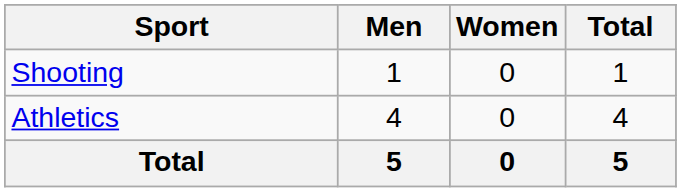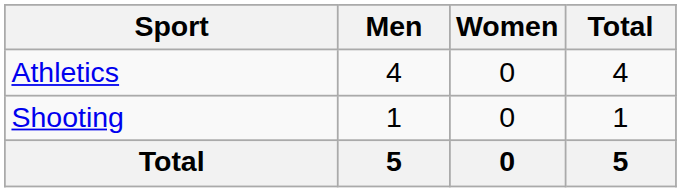 <table class="wikitable sortable" style="text-align:center;">
 <tr>
 <th width=180>Sport</th>
 <th width=55>Men</th>
 <th width=55>Women</th>
 <th width=55>Total</th>
 </tr>
 <tr>
+<td align=left><a href='#'>Athletics</a></td>
+<td>4</td>
+<td>0</td>
+<td>4</td>
+</tr>
+<tr>
 <td align=left><a href='#'>Shooting</a></td>
 <td>1</td>
 <td>0</td>
 <td>1</td>
-</tr>
-<tr>
-<td align=left><a href='#'>Athletics</a></td>
-<td>4</td>
-<td>0</td>
-<td>4</td>
 </tr>
 <tr>
 <th>Total</th>
 <th>5</th>
 <th>0</th>
 <th>5</th>
 </tr>
 </table>
